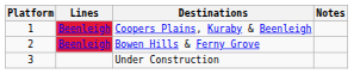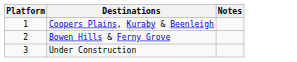 <table class="wikitable" style="float: none; margin: 0.5em; ">
 <tr>
 <th>Platform</th>
-<th>Lines</th>
 <th>Destinations</th>
 <th>Notes</th>
 </tr>
 <tr>
 <td rowspan="1" style="text-align:center;">1</td>
-<td style=background:#E31836><a href='#'><span>Beenleigh</span></a></td>
 <td><a href='#'>Coopers Plains</a>, <a href='#'>Kuraby</a> & <a href='#'>Beenleigh</a></td>
 <td></td>
 </tr>
 <tr>
 <td rowspan="1" style="text-align:center;">2</td>
-<td style=background:#E31836><a href='#'><span>Beenleigh</span></a></td>
 <td><a href='#'>Bowen Hills</a> & <a href='#'>Ferny Grove</a></td>
 <td></td>
 </tr>
 <tr>
 <td rowspan="1" style="text-align:center;">3</td>
-<td></td>
 <td>Under Construction</td>
 <td></td>
 </tr>
 </table>
